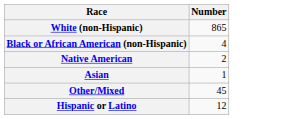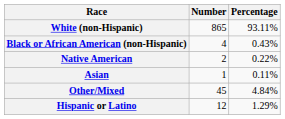 <table class="wikitable" style="text-align:right">
 <tr>
 <th scope="col">Race</th>
 <th scope="col">Number</th>
+<th scope="col">Percentage</th>
 </tr>
 <tr>
 <th scope="row"><a href='#'>White</a> (non-Hispanic)</th>
 <td>865</td>
+<td>93.11%</td>
 </tr>
 <tr>
 <th scope="row"><a href='#'>Black or African American</a> (non-Hispanic)</th>
 <td>4</td>
+<td>0.43%</td>
 </tr>
 <tr>
 <th scope="row"><a href='#'>Native American</a></th>
 <td>2</td>
+<td>0.22%</td>
 </tr>
 <tr>
 <th scope="row"><a href='#'>Asian</a></th>
 <td>1</td>
+<td>0.11%</td>
 </tr>
 <tr>
 <th scope="row"><a href='#'>Other/Mixed</a></th>
 <td>45</td>
+<td>4.84%</td>
 </tr>
 <tr>
 <th scope="row"><a href='#'>Hispanic</a> or <a href='#'>Latino</a></th>
 <td>12</td>
+<td>1.29%</td>
 </tr>
 </table>
